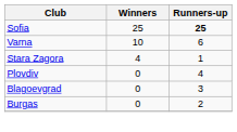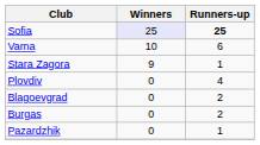 <table class="wikitable sortable" style="font-size:90%;">
 <tr>
 <th style="min-width:10em">Club</th>
 <th style="min-width: 6em">Winners</th>
 <th style="min-width: 6em">Runners-up</th>
 </tr>
 <tr>
 <td><a href='#'>Sofia</a></td>
-<td align=center>25</td>
+<td align=center style="background: lavender;">25</td>
 <td align="center"><strong>25</strong></td>
 </tr>
 <tr>
 <td><a href='#'>Varna</a></td>
 <td align=center>10</td>
 <td align=center>6</td>
 </tr>
 <tr>
 <td><a href='#'>Stara Zagora</a></td>
-<td align=center>4</td>
+<td align=center>9</td>
 <td align=center>1</td>
 </tr>
 <tr>
 <td><a href='#'>Plovdiv</a></td>
 <td align=center>0</td>
 <td align=center>4</td>
 </tr>
 <tr>
 <td><a href='#'>Blagoevgrad</a></td>
 <td align=center>0</td>
-<td align=center>3</td>
+<td align=center>2</td>
 </tr>
 <tr>
 <td><a href='#'>Burgas</a></td>
 <td align=center>0</td>
 <td align=center>2</td>
 </tr>
 <tr>
+<td><a href='#'>Pazardzhik</a></td>
+<td align=center>0</td>
+<td align=center>1</td>
+</tr>
+<tr>
 </tr>
 </table>
